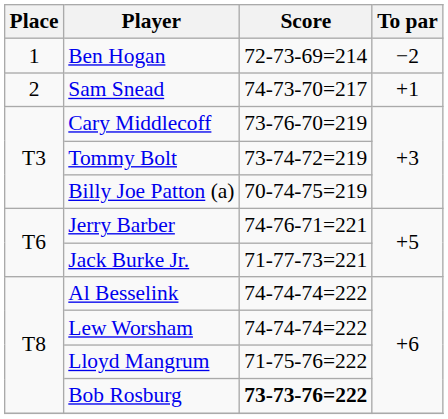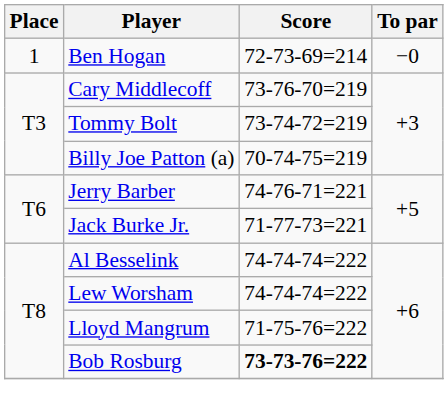 <table class="wikitable">
 <tr>
 <th>Place</th>
 <th>Player</th>
 <th>Score</th>
 <th>To par</th>
 </tr>
 <tr>
 <td align=center>1</td>
 <td> <a href='#'>Ben Hogan</a></td>
 <td>72-73-69=214</td>
-<td align="center">−2</td>
-</tr>
-<tr>
-<td align="center">2</td>
-<td> <a href='#'>Sam Snead</a></td>
-<td>74-73-70=217</td>
-<td align="center">+1</td>
+<td align="center">−0</td>
 </tr>
 <tr>
 <td rowspan=3 align="center">T3</td>
 <td> <a href='#'>Cary Middlecoff</a></td>
 <td>73-76-70=219</td>
 <td rowspan=3 align="center">+3</td>
 </tr>
 <tr>
 <td> <a href='#'>Tommy Bolt</a></td>
 <td>73-74-72=219</td>
 </tr>
 <tr>
 <td> <a href='#'>Billy Joe Patton</a> (a)</td>
 <td>70-74-75=219</td>
 </tr>
 <tr>
 <td rowspan="2" align="center">T6</td>
 <td> <a href='#'>Jerry Barber</a></td>
 <td>74-76-71=221</td>
 <td rowspan="2" align="center">+5</td>
 </tr>
 <tr>
 <td> <a href='#'>Jack Burke Jr.</a></td>
 <td>71-77-73=221</td>
 </tr>
 <tr>
 <td rowspan="4" align="center">T8</td>
 <td> <a href='#'>Al Besselink</a></td>
 <td>74-74-74=222</td>
 <td rowspan="4" align="center">+6</td>
 </tr>
 <tr>
 <td> <a href='#'>Lew Worsham</a></td>
 <td>74-74-74=222</td>
 </tr>
 <tr>
 <td> <a href='#'>Lloyd Mangrum</a></td>
 <td>71-75-76=222</td>
 </tr>
 <tr>
 <td> <a href='#'>Bob Rosburg</a></td>
 <td><strong>73-73-76=222</strong></td>
 </tr>
 <tr>
 </tr>
 </table>
